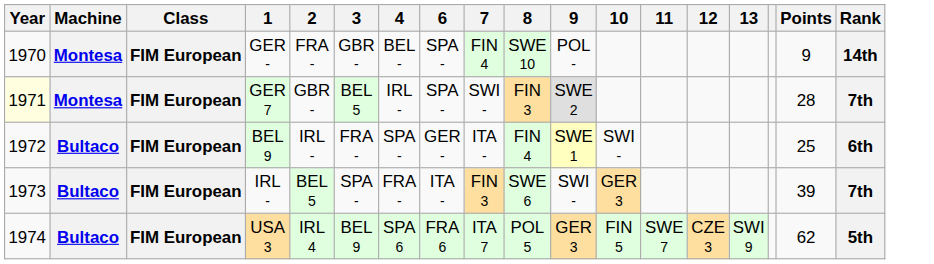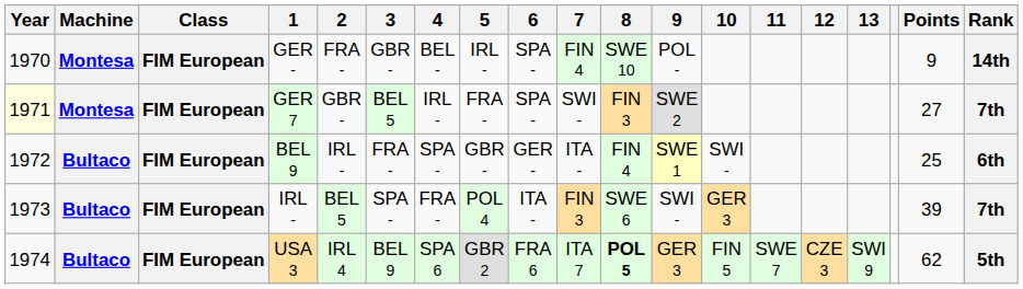 <table class="wikitable" style="text-align:center; font-size:95%">
 <tr>
 <th>Year</th>
 <th>Machine</th>
 <th>Class</th>
 <th>1</th>
 <th>2</th>
 <th>3</th>
 <th>4</th>
+<th>5</th>
 <th>6</th>
 <th>7</th>
 <th>8</th>
 <th>9</th>
 <th>10</th>
 <th>11</th>
 <th>12</th>
 <th>13</th>
 <th></th>
 <th>Points</th>
 <th>Rank</th>
 </tr>
 <tr>
 <td>1970</td>
 <th><a href='#'>Montesa</a></th>
 <th>FIM European</th>
 <td>GER<br><small>-</small></td>
 <td>FRA<br><small>-</small></td>
 <td>GBR<br><small>-</small></td>
 <td>BEL<br><small>-</small></td>
+<td>IRL<br><small>-</small></td>
 <td>SPA<br><small>-</small></td>
 <td style="background:#DFFFDF;">FIN<br><small>4</small></td>
 <td style="background:#DFFFDF;">SWE<br><small>10</small></td>
 <td>POL<br><small>-</small></td>
 <td></td>
 <td></td>
 <td></td>
 <td></td>
 <td></td>
 <td>9</td>
 <th>14th</th>
 </tr>
 <tr>
 <td style="background: lightyellow;">1971</td>
 <th><a href='#'>Montesa</a></th>
 <th>FIM European</th>
 <td style="background:#DFFFDF;">GER<br><small>7</small></td>
 <td>GBR<br><small>-</small></td>
 <td style="background:#DFFFDF;">BEL<br><small>5</small></td>
 <td>IRL<br><small>-</small></td>
+<td>FRA<br><small>-</small></td>
 <td>SPA<br><small>-</small></td>
 <td>SWI<br><small>-</small></td>
 <td style="background:#FFDF9F;">FIN<br><small>3</small></td>
 <td style="background:#DFDFDF;">SWE<br><small>2</small></td>
 <td></td>
 <td></td>
 <td></td>
 <td></td>
 <td></td>
-<td>28</td>
+<td>27</td>
 <th>7th</th>
 </tr>
 <tr>
 <td>1972</td>
 <th><a href='#'>Bultaco</a></th>
 <th>FIM European</th>
 <td style="background:#DFFFDF;">BEL<br><small>9</small></td>
 <td>IRL<br><small>-</small></td>
 <td>FRA<br><small>-</small></td>
 <td>SPA<br><small>-</small></td>
+<td>GBR<br><small>-</small></td>
 <td>GER<br><small>-</small></td>
 <td>ITA<br><small>-</small></td>
 <td style="background:#DFFFDF;">FIN<br><small>4</small></td>
 <td style="background:#FFFFBF;">SWE<br><small>1</small></td>
 <td>SWI<br><small>-</small></td>
 <td></td>
 <td></td>
 <td></td>
 <td></td>
 <td>25</td>
 <th>6th</th>
 </tr>
 <tr>
 <td>1973</td>
 <th><a href='#'>Bultaco</a></th>
 <th>FIM European</th>
 <td>IRL<br><small>-</small></td>
 <td style="background:#DFFFDF;">BEL<br><small>5</small></td>
 <td>SPA<br><small>-</small></td>
 <td>FRA<br><small>-</small></td>
+<td style="background:#DFFFDF;">POL<br><small>4</small></td>
 <td>ITA<br><small>-</small></td>
 <td style="background:#FFDF9F;">FIN<br><small>3</small></td>
 <td style="background:#DFFFDF;">SWE<br><small>6</small></td>
 <td>SWI<br><small>-</small></td>
 <td style="background:#FFDF9F;">GER<br><small>3</small></td>
 <td></td>
 <td></td>
 <td></td>
 <td></td>
 <td>39</td>
 <th>7th</th>
 </tr>
 <tr>
 <td>1974</td>
 <th><a href='#'>Bultaco</a></th>
 <th>FIM European</th>
 <td style="background:#FFDF9F;">USA<br><small>3</small></td>
 <td style="background:#DFFFDF;">IRL<br><small>4</small></td>
 <td style="background:#DFFFDF;">BEL<br><small>9</small></td>
 <td style="background:#DFFFDF;">SPA<br><small>6</small></td>
+<td style="background:#DFDFDF;">GBR<br><small>2</small></td>
 <td style="background:#DFFFDF;">FRA<br><small>6</small></td>
 <td style="background:#DFFFDF;">ITA<br><small>7</small></td>
-<td style="background:#DFFFDF;">POL<br><small>5</small></td>
+<td style="background:#DFFFDF;"><strong>POL<br><small>5</small></strong></td>
 <td style="background:#FFDF9F;">GER<br><small>3</small></td>
 <td style="background:#DFFFDF;">FIN<br><small>5</small></td>
 <td style="background:#DFFFDF;">SWE<br><small>7</small></td>
 <td style="background:#FFDF9F;">CZE<br><small>3</small></td>
 <td style="background:#DFFFDF;">SWI<br><small>9</small></td>
 <td></td>
 <td>62</td>
 <th>5th</th>
 </tr>
 </table>
